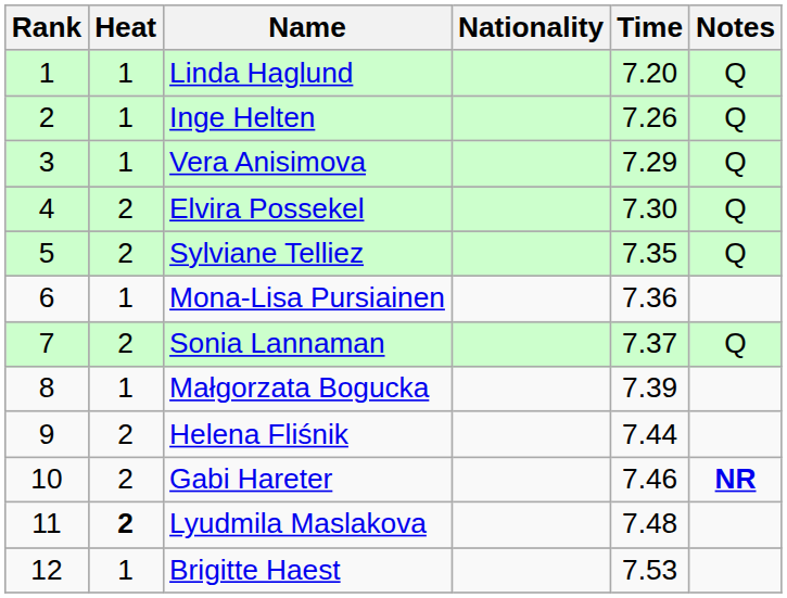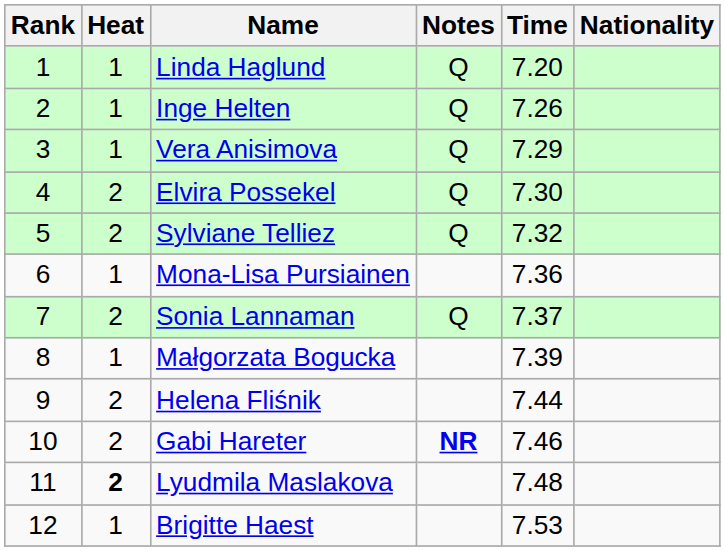 <table class="wikitable sortable" style="text-align:center">
 <tr>
 <th>Rank</th>
 <th>Heat</th>
 <th>Name</th>
+<th>Notes</th>
+<th>Time</th>
 <th>Nationality</th>
-<th>Time</th>
-<th>Notes</th>
 </tr>
 <tr bgcolor=ccffcc>
 <td>1</td>
 <td>1</td>
 <td align="left"><a href='#'>Linda Haglund</a></td>
+<td>Q</td>
+<td>7.20</td>
 <td align=left></td>
-<td>7.20</td>
-<td>Q</td>
 </tr>
 <tr bgcolor=ccffcc>
 <td>2</td>
 <td>1</td>
 <td align="left"><a href='#'>Inge Helten</a></td>
+<td>Q</td>
+<td>7.26</td>
 <td align=left></td>
-<td>7.26</td>
-<td>Q</td>
 </tr>
 <tr bgcolor=ccffcc>
 <td>3</td>
 <td>1</td>
 <td align="left"><a href='#'>Vera Anisimova</a></td>
+<td>Q</td>
+<td>7.29</td>
 <td align=left></td>
-<td>7.29</td>
-<td>Q</td>
 </tr>
 <tr bgcolor=ccffcc>
 <td>4</td>
 <td>2</td>
 <td align="left"><a href='#'>Elvira Possekel</a></td>
+<td>Q</td>
+<td>7.30</td>
 <td align=left></td>
-<td>7.30</td>
-<td>Q</td>
 </tr>
 <tr bgcolor=ccffcc>
 <td>5</td>
 <td>2</td>
 <td align="left"><a href='#'>Sylviane Telliez</a></td>
+<td>Q</td>
+<td>7.32</td>
 <td align=left></td>
-<td>7.35</td>
-<td>Q</td>
 </tr>
 <tr>
 <td>6</td>
 <td>1</td>
 <td align="left"><a href='#'>Mona-Lisa Pursiainen</a></td>
+<td></td>
+<td>7.36</td>
 <td align=left></td>
-<td>7.36</td>
-<td></td>
 </tr>
 <tr bgcolor=ccffcc>
 <td>7</td>
 <td>2</td>
 <td align="left"><a href='#'>Sonia Lannaman</a></td>
+<td>Q</td>
+<td>7.37</td>
 <td align=left></td>
-<td>7.37</td>
-<td>Q</td>
 </tr>
 <tr>
 <td>8</td>
 <td>1</td>
 <td align="left"><a href='#'>Małgorzata Bogucka</a></td>
+<td></td>
+<td>7.39</td>
 <td align=left></td>
-<td>7.39</td>
-<td></td>
 </tr>
 <tr>
 <td>9</td>
 <td>2</td>
 <td align="left"><a href='#'>Helena Fliśnik</a></td>
+<td></td>
+<td>7.44</td>
 <td align=left></td>
-<td>7.44</td>
-<td></td>
 </tr>
 <tr>
 <td>10</td>
 <td>2</td>
 <td align="left"><a href='#'>Gabi Hareter</a></td>
+<td><strong><a href='#'>NR</a></strong></td>
+<td>7.46</td>
 <td align=left></td>
-<td>7.46</td>
-<td><strong><a href='#'>NR</a></strong></td>
 </tr>
 <tr>
 <td>11</td>
 <td><strong>2</strong></td>
 <td align="left"><a href='#'>Lyudmila Maslakova</a></td>
+<td></td>
+<td>7.48</td>
 <td align=left></td>
-<td>7.48</td>
-<td></td>
 </tr>
 <tr>
 <td>12</td>
 <td>1</td>
 <td align="left"><a href='#'>Brigitte Haest</a></td>
+<td></td>
+<td>7.53</td>
 <td align=left></td>
-<td>7.53</td>
-<td></td>
 </tr>
 </table>
